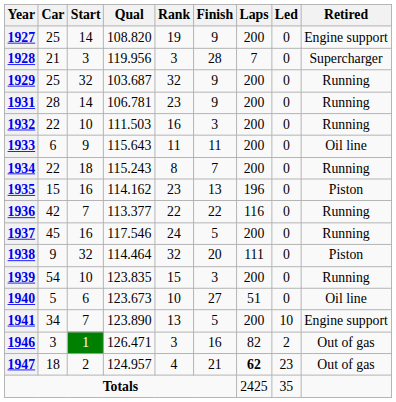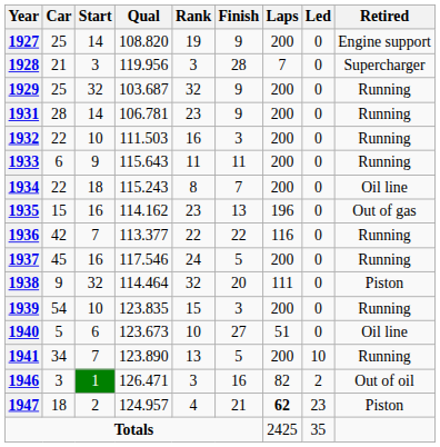 <table class="wikitable" style="text-align:center">
 <tr>
 <th>Year</th>
 <th>Car</th>
 <th>Start</th>
 <th>Qual</th>
 <th>Rank</th>
 <th>Finish</th>
 <th>Laps</th>
 <th>Led</th>
 <th>Retired</th>
 </tr>
 <tr>
 <th><a href='#'>1927</a></th>
 <td>25</td>
 <td>14</td>
 <td>108.820</td>
 <td>19</td>
 <td>9</td>
 <td>200</td>
 <td>0</td>
 <td>Engine support</td>
 </tr>
 <tr>
 <th><a href='#'>1928</a></th>
 <td>21</td>
 <td>3</td>
 <td>119.956</td>
 <td>3</td>
 <td>28</td>
 <td>7</td>
 <td>0</td>
 <td>Supercharger</td>
 </tr>
 <tr>
 <th><a href='#'>1929</a></th>
 <td>25</td>
 <td>32</td>
 <td>103.687</td>
 <td>32</td>
 <td>9</td>
 <td>200</td>
 <td>0</td>
 <td>Running</td>
 </tr>
 <tr>
 <th><a href='#'>1931</a></th>
 <td>28</td>
 <td>14</td>
 <td>106.781</td>
 <td>23</td>
 <td>9</td>
 <td>200</td>
 <td>0</td>
 <td>Running</td>
 </tr>
 <tr>
 <th><a href='#'>1932</a></th>
 <td>22</td>
 <td>10</td>
 <td>111.503</td>
 <td>16</td>
 <td>3</td>
 <td>200</td>
 <td>0</td>
 <td>Running</td>
 </tr>
 <tr>
 <th><a href='#'>1933</a></th>
 <td>6</td>
 <td>9</td>
 <td>115.643</td>
 <td>11</td>
 <td>11</td>
 <td>200</td>
 <td>0</td>
-<td>Oil line</td>
+<td>Running</td>
 </tr>
 <tr>
 <th><a href='#'>1934</a></th>
 <td>22</td>
 <td>18</td>
 <td>115.243</td>
 <td>8</td>
 <td>7</td>
 <td>200</td>
 <td>0</td>
-<td>Running</td>
+<td>Oil line</td>
 </tr>
 <tr>
 <th><a href='#'>1935</a></th>
 <td>15</td>
 <td>16</td>
 <td>114.162</td>
 <td>23</td>
 <td>13</td>
 <td>196</td>
 <td>0</td>
-<td>Piston</td>
+<td>Out of gas</td>
 </tr>
 <tr>
 <th><a href='#'>1936</a></th>
 <td>42</td>
 <td>7</td>
 <td>113.377</td>
 <td>22</td>
 <td>22</td>
 <td>116</td>
 <td>0</td>
 <td>Running</td>
 </tr>
 <tr>
 <th><a href='#'>1937</a></th>
 <td>45</td>
 <td>16</td>
 <td>117.546</td>
 <td>24</td>
 <td>5</td>
 <td>200</td>
 <td>0</td>
 <td>Running</td>
 </tr>
 <tr>
 <th><a href='#'>1938</a></th>
 <td>9</td>
 <td>32</td>
 <td>114.464</td>
 <td>32</td>
 <td>20</td>
 <td>111</td>
 <td>0</td>
 <td>Piston</td>
 </tr>
 <tr>
 <th><a href='#'>1939</a></th>
 <td>54</td>
 <td>10</td>
 <td>123.835</td>
 <td>15</td>
 <td>3</td>
 <td>200</td>
 <td>0</td>
 <td>Running</td>
 </tr>
 <tr>
 <th><a href='#'>1940</a></th>
 <td>5</td>
 <td>6</td>
 <td>123.673</td>
 <td>10</td>
 <td>27</td>
 <td>51</td>
 <td>0</td>
 <td>Oil line</td>
 </tr>
 <tr>
 <th><a href='#'>1941</a></th>
 <td>34</td>
 <td>7</td>
 <td>123.890</td>
 <td>13</td>
 <td>5</td>
 <td>200</td>
 <td>10</td>
-<td>Engine support</td>
+<td>Running</td>
 </tr>
 <tr>
 <th><a href='#'>1946</a></th>
 <td>3</td>
 <td style="background:green;color:white">1</td>
 <td>126.471</td>
 <td>3</td>
 <td>16</td>
 <td>82</td>
 <td>2</td>
-<td>Out of gas</td>
+<td>Out of oil</td>
 </tr>
 <tr>
 <th><a href='#'>1947</a></th>
 <td>18</td>
 <td>2</td>
 <td>124.957</td>
 <td>4</td>
 <td>21</td>
 <td><strong>62</strong></td>
 <td>23</td>
-<td>Out of gas</td>
+<td>Piston</td>
 </tr>
 <tr>
 <td colspan=6><strong>Totals</strong></td>
 <td>2425</td>
 <td>35</td>
 <td></td>
 </tr>
 </table>
